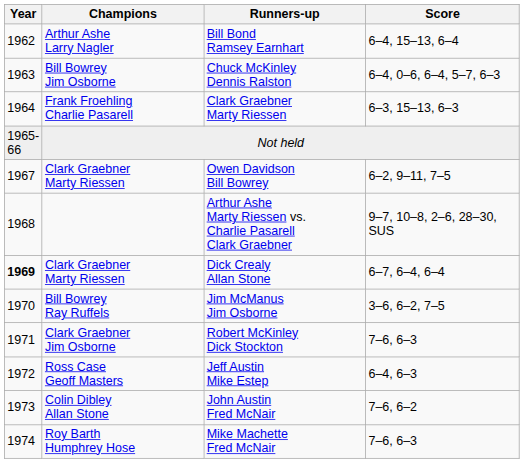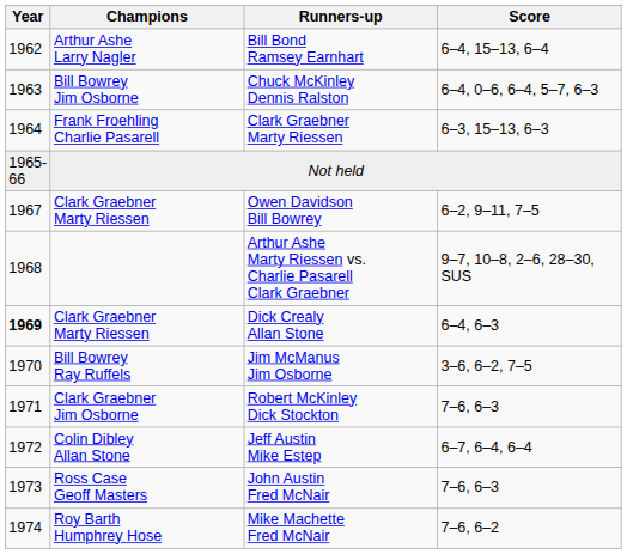 <table class=wikitable>
 <tr>
 <th style="width:40px">Year</th>
 <th style="width:200px">Champions</th>
 <th style="width:200px">Runners-up</th>
 <th style="width:190px" class="unsortable">Score</th>
 </tr>
 <tr>
 <td>1962</td>
 <td> <a href='#'>Arthur Ashe</a><br> <a href='#'>Larry Nagler</a></td>
 <td> <a href='#'>Bill Bond</a><br> <a href='#'>Ramsey Earnhart</a></td>
 <td>6–4, 15–13, 6–4</td>
 </tr>
 <tr>
 <td>1963</td>
 <td> <a href='#'>Bill Bowrey</a><br> <a href='#'>Jim Osborne</a></td>
 <td> <a href='#'>Chuck McKinley</a><br> <a href='#'>Dennis Ralston</a></td>
 <td>6–4, 0–6, 6–4, 5–7, 6–3</td>
 </tr>
 <tr>
 <td>1964</td>
 <td> <a href='#'>Frank Froehling</a><br> <a href='#'>Charlie Pasarell</a></td>
 <td> <a href='#'>Clark Graebner</a><br> <a href='#'>Marty Riessen</a></td>
 <td>6–3, 15–13, 6–3</td>
 </tr>
 <tr>
 <td style="background:#efefef">1965-66</td>
 <td colspan=3 align=center style="background:#efefef"><em>Not held</em></td>
 </tr>
 <tr>
 <td>1967</td>
 <td> <a href='#'>Clark Graebner</a><br> <a href='#'>Marty Riessen</a></td>
 <td> <a href='#'>Owen Davidson</a><br> <a href='#'>Bill Bowrey</a></td>
 <td>6–2, 9–11, 7–5</td>
 </tr>
 <tr>
 <td>1968</td>
 <td></td>
 <td> <a href='#'>Arthur Ashe</a><br> <a href='#'>Marty Riessen</a> vs.<br>  <a href='#'>Charlie Pasarell</a><br> <a href='#'>Clark Graebner</a></td>
 <td>9–7, 10–8, 2–6, 28–30, SUS</td>
 </tr>
 <tr>
 <td><strong>1969</strong></td>
 <td> <a href='#'>Clark Graebner</a><br> <a href='#'>Marty Riessen</a></td>
 <td> <a href='#'>Dick Crealy</a><br> <a href='#'>Allan Stone</a></td>
-<td>6–7, 6–4, 6–4</td>
+<td>6–4, 6–3</td>
 </tr>
 <tr>
 <td>1970</td>
 <td> <a href='#'>Bill Bowrey</a><br> <a href='#'>Ray Ruffels</a></td>
 <td> <a href='#'>Jim McManus</a><br> <a href='#'>Jim Osborne</a></td>
 <td>3–6, 6–2, 7–5</td>
 </tr>
 <tr>
 <td>1971</td>
 <td> <a href='#'>Clark Graebner</a><br> <a href='#'>Jim Osborne</a></td>
 <td> <a href='#'>Robert McKinley</a><br> <a href='#'>Dick Stockton</a></td>
 <td>7–6, 6–3</td>
 </tr>
 <tr>
 <td>1972</td>
-<td> <a href='#'>Ross Case</a><br> <a href='#'>Geoff Masters</a></td>
+<td> <a href='#'>Colin Dibley</a><br> <a href='#'>Allan Stone</a></td>
 <td> <a href='#'>Jeff Austin</a><br> <a href='#'>Mike Estep</a></td>
-<td>6–4, 6–3</td>
+<td>6–7, 6–4, 6–4</td>
 </tr>
 <tr>
 <td>1973</td>
-<td> <a href='#'>Colin Dibley</a><br> <a href='#'>Allan Stone</a></td>
+<td> <a href='#'>Ross Case</a><br> <a href='#'>Geoff Masters</a></td>
 <td> <a href='#'>John Austin</a><br> <a href='#'>Fred McNair</a></td>
-<td>7–6, 6–2</td>
+<td>7–6, 6–3</td>
 </tr>
 <tr>
 <td>1974</td>
 <td> <a href='#'>Roy Barth</a><br> <a href='#'>Humphrey Hose</a></td>
 <td> <a href='#'>Mike Machette</a><br> <a href='#'>Fred McNair</a></td>
-<td>7–6, 6–3</td>
+<td>7–6, 6–2</td>
 </tr>
 </table>
